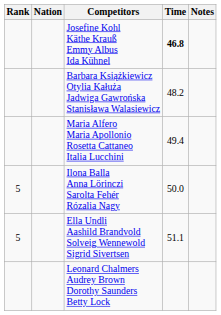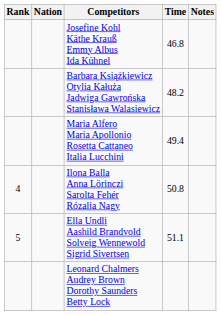 <table class="wikitable sortable" style="text-align:center">
 <tr>
 <th>Rank</th>
 <th>Nation</th>
 <th>Competitors</th>
 <th>Time</th>
 <th>Notes</th>
 </tr>
 <tr>
 <td></td>
 <td align=left></td>
 <td align=left><a href='#'>Josefine Kohl</a><br><a href='#'>Käthe Krauß</a><br><a href='#'>Emmy Albus</a><br><a href='#'>Ida Kühnel</a></td>
-<td><strong>46.8</strong></td>
+<td>46.8</td>
 <td></td>
 </tr>
 <tr>
 <td></td>
 <td align=left></td>
 <td align=left><a href='#'>Barbara Książkiewicz</a><br><a href='#'>Otylia Kałuża</a><br><a href='#'>Jadwiga Gawrońska</a><br><a href='#'>Stanisława Walasiewicz</a></td>
 <td>48.2</td>
 <td></td>
 </tr>
 <tr>
 <td></td>
 <td align=left></td>
 <td align=left><a href='#'>Maria Alfero</a><br><a href='#'>Maria Apollonio</a><br><a href='#'>Rosetta Cattaneo</a><br><a href='#'>Italia Lucchini</a></td>
 <td>49.4</td>
 <td></td>
 </tr>
 <tr>
-<td>5</td>
+<td>4</td>
 <td align=left></td>
 <td align=left><a href='#'>Ilona Balla</a><br><a href='#'>Anna Lörinczi</a><br><a href='#'>Sarolta Fehér</a><br><a href='#'>Rózalia Nagy</a></td>
-<td>50.0</td>
+<td>50.8</td>
 <td></td>
 </tr>
 <tr>
 <td>5</td>
 <td align=left></td>
 <td align=left><a href='#'>Ella Undli</a><br><a href='#'>Aashild Brandvold</a><br><a href='#'>Solveig Wennewold</a><br><a href='#'>Sigrid Sivertsen</a></td>
 <td>51.1</td>
 <td></td>
 </tr>
 <tr>
 <td></td>
 <td align=left></td>
 <td align=left><a href='#'>Leonard Chalmers</a><br><a href='#'>Audrey Brown</a><br><a href='#'>Dorothy Saunders</a><br><a href='#'>Betty Lock</a></td>
 <td></td>
 <td></td>
 </tr>
 </table>
